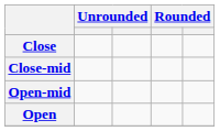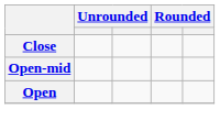 <table class=wikitable style=text-align:center>
 <tr>
 <th rowspan="2"></th>
 <th colspan="2"><a href='#'>Unrounded</a></th>
 <th colspan="2"><a href='#'>Rounded</a></th>
 </tr>
 <tr>
 <th></th>
 <th></th>
 <th></th>
 <th></th>
 </tr>
 <tr>
 <th><a href='#'>Close</a></th>
-<td> </td>
-<td> </td>
-<td> </td>
-<td> </td>
-</tr>
-<tr>
-<th><a href='#'>Close-mid</a></th>
 <td> </td>
 <td> </td>
 <td> </td>
 <td> </td>
 </tr>
 <tr>
 <th><a href='#'>Open-mid</a></th>
 <td> </td>
 <td> </td>
 <td> </td>
 <td> </td>
 </tr>
 <tr>
 <th><a href='#'>Open</a></th>
 <td> </td>
 <td> </td>
 <td> </td>
 <td> </td>
 </tr>
 <tr>
 </tr>
 </table>
